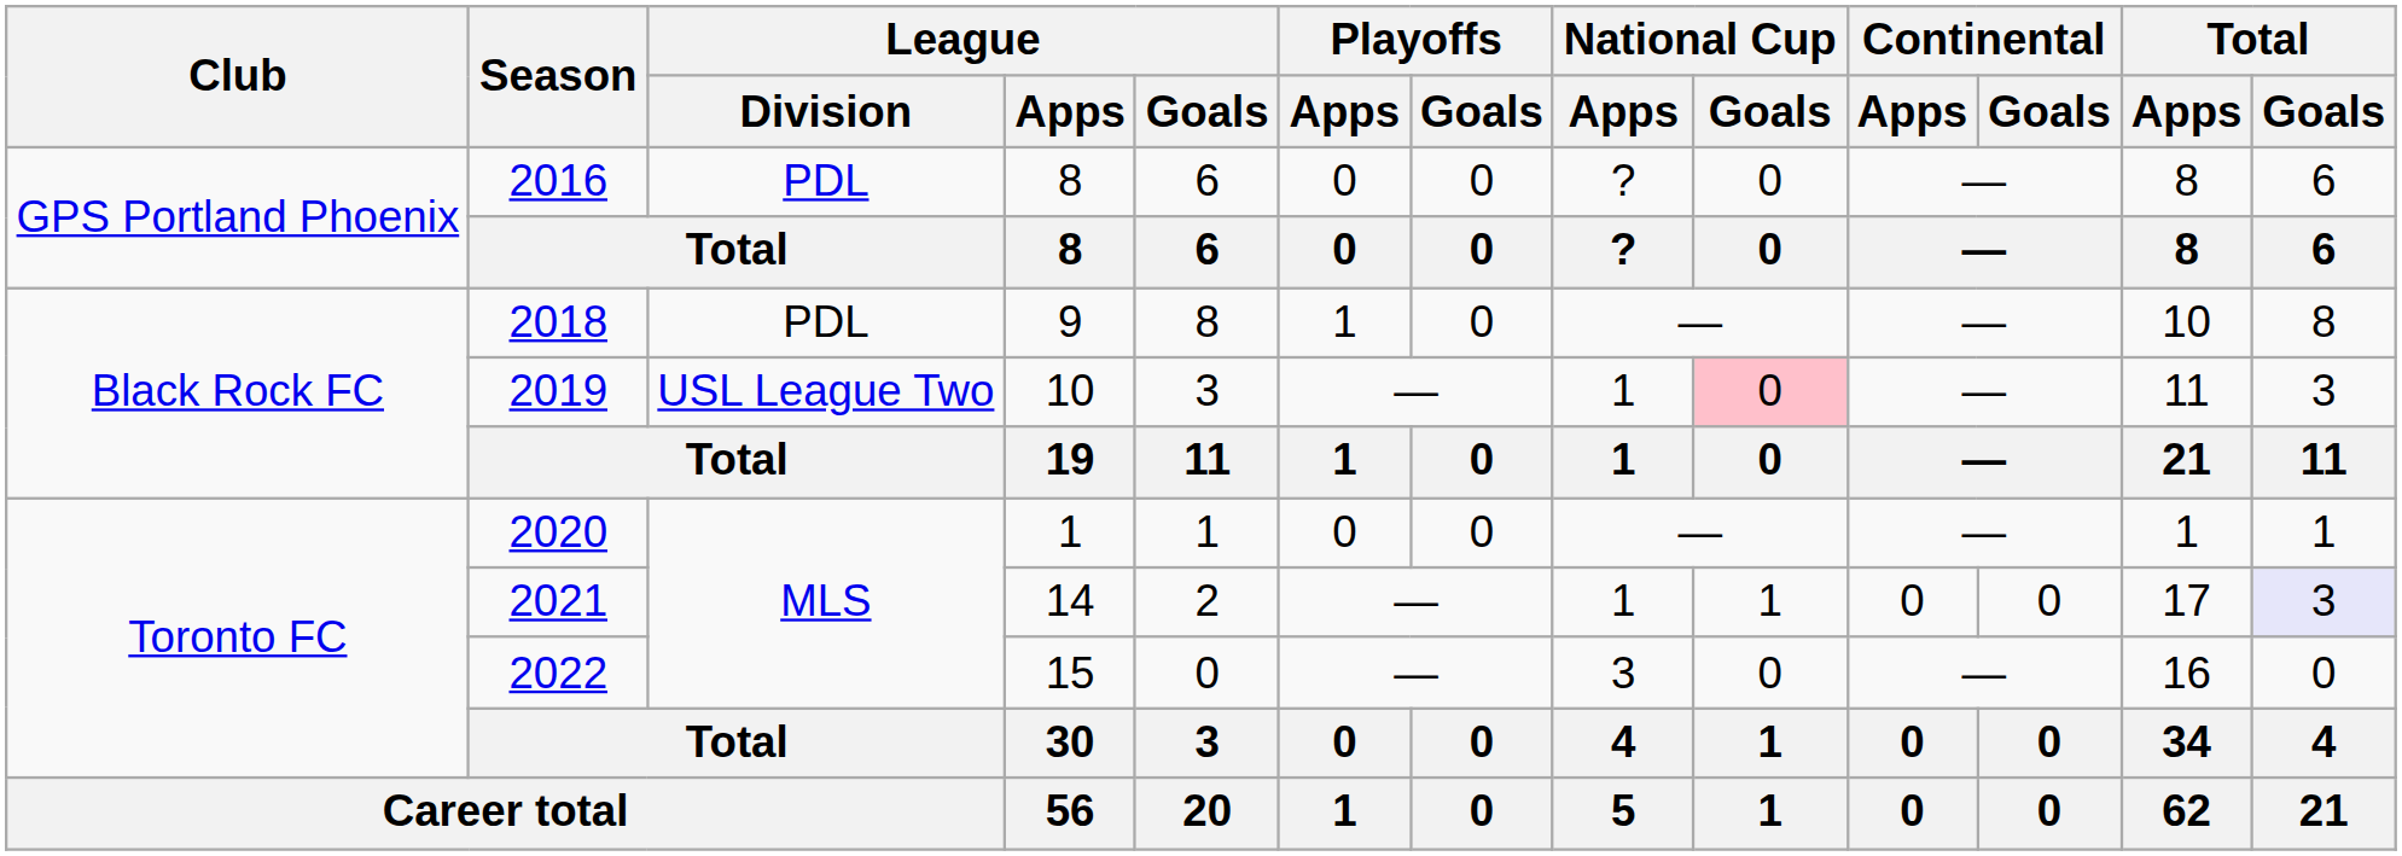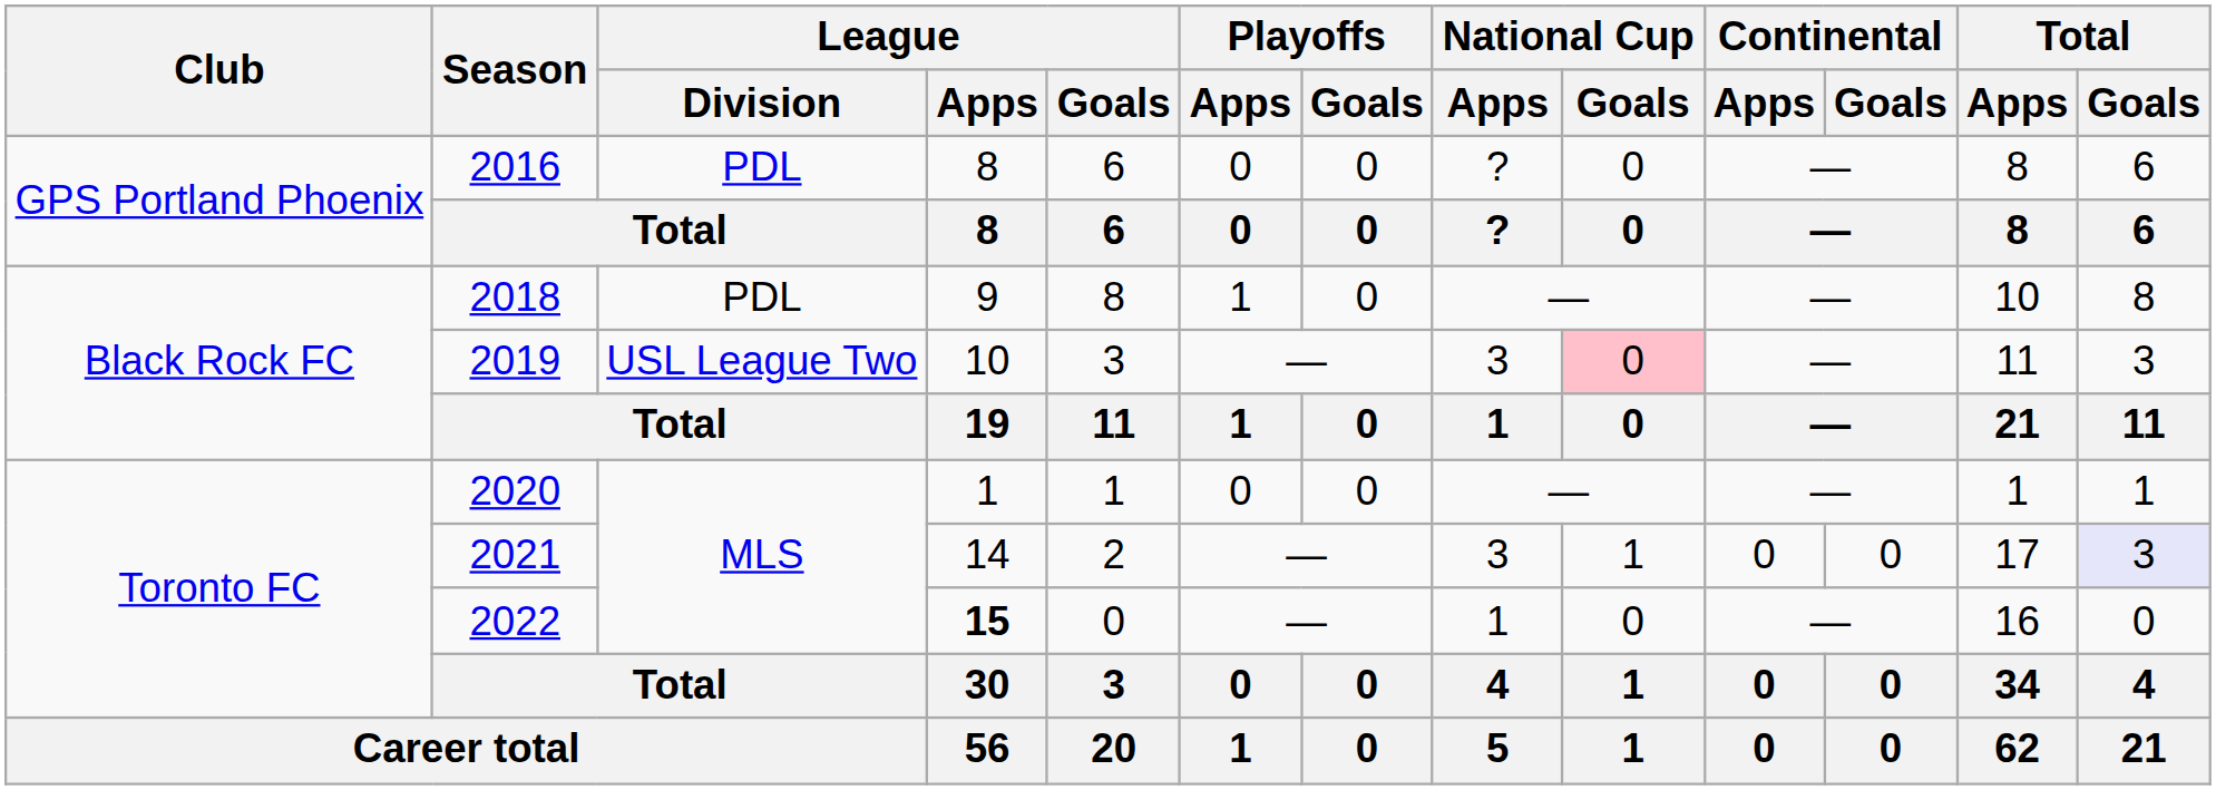 <table class=wikitable style="text-align: center;">
 <tr>
 <th rowspan=2>Club</th>
 <th rowspan=2>Season</th>
 <th colspan=3>League</th>
 <th colspan=2>Playoffs</th>
 <th colspan=2>National Cup</th>
 <th colspan=2>Continental</th>
 <th colspan=2>Total</th>
 </tr>
 <tr>
 <th>Division</th>
 <th>Apps</th>
 <th>Goals</th>
 <th>Apps</th>
 <th>Goals</th>
 <th>Apps</th>
 <th>Goals</th>
 <th>Apps</th>
 <th>Goals</th>
 <th>Apps</th>
 <th>Goals</th>
 </tr>
 <tr>
 <td rowspan=2><a href='#'>GPS Portland Phoenix</a></td>
 <td><a href='#'>2016</a></td>
 <td><a href='#'>PDL</a></td>
 <td>8</td>
 <td>6</td>
 <td>0</td>
 <td>0</td>
 <td>?</td>
 <td>0</td>
 <td colspan=2>—</td>
 <td>8</td>
 <td>6</td>
 </tr>
 <tr>
 <th colspan=2>Total</th>
 <th>8</th>
 <th>6</th>
 <th>0</th>
 <th>0</th>
 <th>?</th>
 <th>0</th>
 <th colspan=2>—</th>
 <th>8</th>
 <th>6</th>
 </tr>
 <tr>
 <td rowspan=3><a href='#'>Black Rock FC</a></td>
 <td><a href='#'>2018</a></td>
 <td>PDL</td>
 <td>9</td>
 <td>8</td>
 <td>1</td>
 <td>0</td>
 <td colspan=2>—</td>
 <td colspan=2>—</td>
 <td>10</td>
 <td>8</td>
 </tr>
 <tr>
 <td><a href='#'>2019</a></td>
 <td><a href='#'>USL League Two</a></td>
 <td>10</td>
 <td>3</td>
 <td colspan=2>—</td>
-<td>1</td>
+<td>3</td>
 <td style="background: pink;">0</td>
 <td colspan=2>—</td>
 <td>11</td>
 <td>3</td>
 </tr>
 <tr>
 <th colspan=2>Total</th>
 <th>19</th>
 <th>11</th>
 <th>1</th>
 <th>0</th>
 <th>1</th>
 <th>0</th>
 <th colspan=2>—</th>
 <th>21</th>
 <th>11</th>
 </tr>
 <tr>
 <td rowspan=4><a href='#'>Toronto FC</a></td>
 <td><a href='#'>2020</a></td>
 <td rowspan=3><a href='#'>MLS</a></td>
 <td>1</td>
 <td>1</td>
 <td>0</td>
 <td>0</td>
 <td colspan=2>—</td>
 <td colspan=2>—</td>
 <td>1</td>
 <td>1</td>
 </tr>
 <tr>
 <td><a href='#'>2021</a></td>
 <td>14</td>
 <td>2</td>
 <td colspan=2>—</td>
-<td>1</td>
+<td>3</td>
 <td>1</td>
 <td>0</td>
 <td>0</td>
 <td>17</td>
 <td style="background: lavender;">3</td>
 </tr>
 <tr>
 <td><a href='#'>2022</a></td>
-<td>15</td>
+<td><strong>15</strong></td>
 <td>0</td>
 <td colspan=2>—</td>
-<td>3</td>
+<td>1</td>
 <td>0</td>
 <td colspan=2>—</td>
 <td>16</td>
 <td>0</td>
 </tr>
 <tr>
 <th colspan=2>Total</th>
 <th>30</th>
 <th>3</th>
 <th>0</th>
 <th>0</th>
 <th>4</th>
 <th>1</th>
 <th>0</th>
 <th>0</th>
 <th>34</th>
 <th>4</th>
 </tr>
 <tr>
 <th colspan=3>Career total</th>
 <th>56</th>
 <th>20</th>
 <th>1</th>
 <th>0</th>
 <th>5</th>
 <th>1</th>
 <th>0</th>
 <th>0</th>
 <th>62</th>
 <th>21</th>
 </tr>
 </table>
